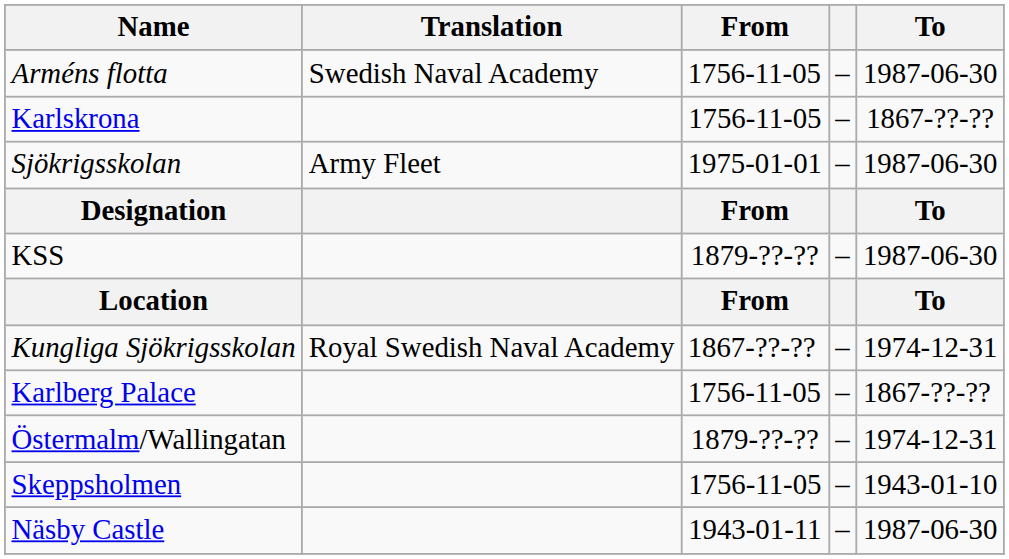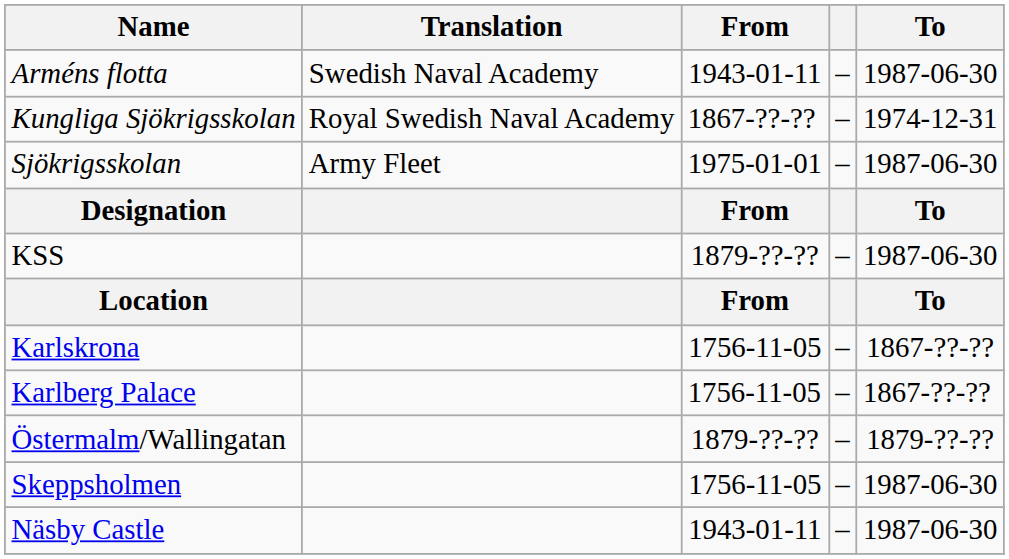 <table class="wikitable">
 <tr>
 <th style="font-weight:bold;">Name</th>
 <th style="font-weight:bold;">Translation</th>
 <th style="text-align: center; font-weight:bold;">From</th>
 <th></th>
 <th style="text-align: center; font-weight:bold;">To</th>
 </tr>
 <tr>
 <td style="font-style:italic;">Arméns flotta</td>
 <td>Swedish Naval Academy</td>
-<td>1756-11-05</td>
+<td style="text-align: center;">1943-01-11</td>
 <td>–</td>
 <td style="text-align: center;">1987-06-30</td>
 </tr>
 <tr>
-<td><a href='#'>Karlskrona</a></td>
-<td></td>
-<td style="text-align: center;">1756-11-05</td>
-<td style="text-align: center;">–</td>
-<td style="text-align: center;">1867-??-??</td>
+<td style="font-style:italic;">Kungliga Sjökrigsskolan</td>
+<td>Royal Swedish Naval Academy</td>
+<td>1867-??-??</td>
+<td>–</td>
+<td>1974-12-31</td>
 </tr>
 <tr>
 <td style="font-style:italic;">Sjökrigsskolan</td>
 <td>Army Fleet</td>
 <td>1975-01-01</td>
 <td>–</td>
 <td>1987-06-30</td>
 </tr>
 <tr>
 <th style="font-weight:bold;">Designation</th>
 <th style="font-weight:bold;"></th>
 <th style="text-align: center; font-weight:bold;">From</th>
 <th></th>
 <th style="text-align: center; font-weight:bold;">To</th>
 </tr>
 <tr>
 <td>KSS</td>
 <td></td>
 <td style="text-align: center;">1879-??-??</td>
 <td style="text-align: center;">–</td>
 <td style="text-align: center;">1987-06-30</td>
 </tr>
 <tr>
 <th style="font-weight:bold;">Location</th>
 <th style="font-weight:bold;"></th>
 <th style="text-align: center; font-weight:bold;">From</th>
 <th></th>
 <th style="text-align: center; font-weight:bold;">To</th>
 </tr>
 <tr>
-<td style="font-style:italic;">Kungliga Sjökrigsskolan</td>
-<td>Royal Swedish Naval Academy</td>
-<td>1867-??-??</td>
-<td>–</td>
-<td>1974-12-31</td>
+<td><a href='#'>Karlskrona</a></td>
+<td></td>
+<td style="text-align: center;">1756-11-05</td>
+<td style="text-align: center;">–</td>
+<td style="text-align: center;">1867-??-??</td>
 </tr>
 <tr>
 <td><a href='#'>Karlberg Palace</a></td>
 <td></td>
 <td>1756-11-05</td>
 <td style="text-align: center;">–</td>
 <td>1867-??-??</td>
 </tr>
 <tr>
 <td><a href='#'>Östermalm</a>/Wallingatan</td>
 <td></td>
 <td style="text-align: center;">1879-??-??</td>
 <td style="text-align: center;">–</td>
-<td>1974-12-31</td>
+<td style="text-align: center;">1879-??-??</td>
 </tr>
 <tr>
 <td><a href='#'>Skeppsholmen</a></td>
 <td></td>
 <td style="text-align: center;">1756-11-05</td>
 <td style="text-align: center;">–</td>
-<td style="text-align: center;">1943-01-10</td>
+<td>1987-06-30</td>
 </tr>
 <tr>
 <td><a href='#'>Näsby Castle</a></td>
 <td></td>
 <td style="text-align: center;">1943-01-11</td>
 <td style="text-align: center;">–</td>
 <td style="text-align: center;">1987-06-30</td>
 </tr>
 </table>
